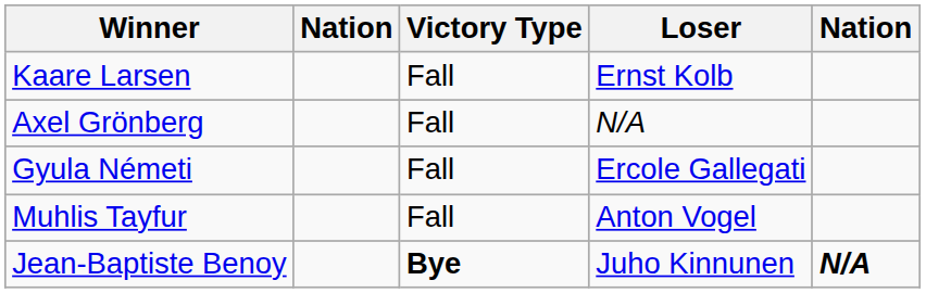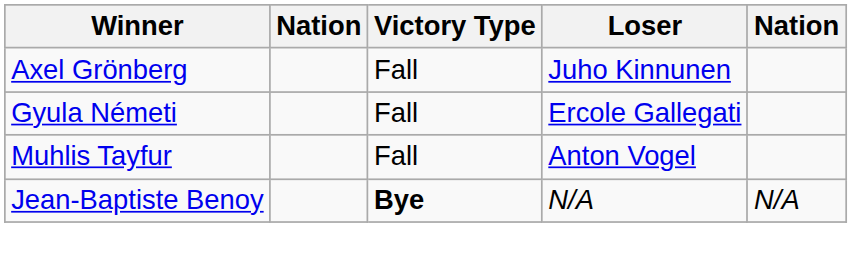 <table class="wikitable sortable" style="text-align:left;">
 <tr>
 <th>Winner</th>
 <th>Nation</th>
 <th>Victory Type</th>
 <th>Loser</th>
 <th>Nation</th>
 </tr>
 <tr>
-<td><a href='#'>Kaare Larsen</a></td>
-<td></td>
-<td>Fall</td>
-<td><a href='#'>Ernst Kolb</a></td>
-<td></td>
-</tr>
-<tr>
 <td><a href='#'>Axel Grönberg</a></td>
 <td></td>
 <td>Fall</td>
-<td><em>N/A</em></td>
+<td><a href='#'>Juho Kinnunen</a></td>
 <td></td>
 </tr>
 <tr>
 <td><a href='#'>Gyula Németi</a></td>
 <td></td>
 <td>Fall</td>
 <td><a href='#'>Ercole Gallegati</a></td>
 <td></td>
 </tr>
 <tr>
 <td><a href='#'>Muhlis Tayfur</a></td>
 <td></td>
 <td>Fall</td>
 <td><a href='#'>Anton Vogel</a></td>
 <td></td>
 </tr>
 <tr>
 <td><a href='#'>Jean-Baptiste Benoy</a></td>
 <td></td>
 <td><strong>Bye</strong></td>
-<td><a href='#'>Juho Kinnunen</a></td>
-<td><strong><em>N/A</em></strong></td>
+<td><em>N/A</em></td>
+<td><em>N/A</em></td>
 </tr>
 </table>
